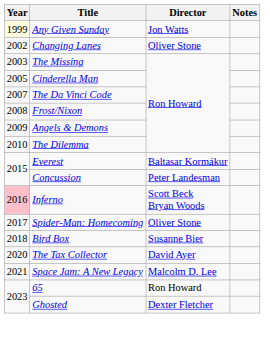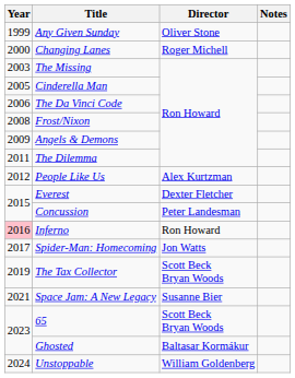 <table class="wikitable">
 <tr>
 <th>Year</th>
 <th>Title</th>
 <th>Director</th>
 <th>Notes</th>
 </tr>
 <tr>
-<td style="background: lightyellow;">1999</td>
+<td>1999</td>
 <td><em><a href='#'>Any Given Sunday</a></em></td>
-<td><a href='#'>Jon Watts</a></td>
+<td><a href='#'>Oliver Stone</a></td>
 <td></td>
 </tr>
 <tr>
-<td>2002</td>
+<td>2000</td>
 <td><em><a href='#'>Changing Lanes</a></em></td>
-<td><a href='#'>Oliver Stone</a></td>
+<td><a href='#'>Roger Michell</a></td>
 <td></td>
 </tr>
 <tr>
 <td>2003</td>
 <td><em><a href='#'>The Missing</a></em></td>
 <td rowspan="6"><a href='#'>Ron Howard</a></td>
 <td></td>
 </tr>
 <tr>
 <td>2005</td>
 <td><em><a href='#'>Cinderella Man</a></em></td>
 <td></td>
 </tr>
 <tr>
-<td>2007</td>
+<td>2006</td>
 <td><em><a href='#'>The Da Vinci Code</a></em></td>
 <td></td>
 </tr>
 <tr>
 <td>2008</td>
 <td><em><a href='#'>Frost/Nixon</a></em></td>
 <td></td>
 </tr>
 <tr>
 <td>2009</td>
 <td><em><a href='#'>Angels & Demons</a></em></td>
 <td></td>
 </tr>
 <tr>
-<td>2010</td>
+<td>2011</td>
 <td><em><a href='#'>The Dilemma</a></em></td>
+<td></td>
+</tr>
+<tr>
+<td>2012</td>
+<td><em><a href='#'>People Like Us</a></em></td>
+<td><a href='#'>Alex Kurtzman</a></td>
 <td></td>
 </tr>
 <tr>
 <td rowspan="2">2015</td>
 <td><em><a href='#'>Everest</a></em></td>
-<td><a href='#'>Baltasar Kormákur</a></td>
+<td><a href='#'>Dexter Fletcher</a></td>
 <td></td>
 </tr>
 <tr>
 <td><em><a href='#'>Concussion</a></em></td>
 <td><a href='#'>Peter Landesman</a></td>
 <td></td>
 </tr>
 <tr>
 <td style="background: pink;">2016</td>
 <td><em><a href='#'>Inferno</a></em></td>
-<td><a href='#'>Scott Beck<br>Bryan Woods</a></td>
+<td>Ron Howard</td>
 <td></td>
 </tr>
 <tr>
 <td>2017</td>
 <td><em><a href='#'>Spider-Man: Homecoming</a></em></td>
-<td><a href='#'>Oliver Stone</a></td>
+<td><a href='#'>Jon Watts</a></td>
 <td></td>
 </tr>
 <tr>
-<td>2018</td>
-<td><em><a href='#'>Bird Box</a></em></td>
-<td><a href='#'>Susanne Bier</a></td>
-<td></td>
-</tr>
-<tr>
-<td>2020</td>
+<td>2019</td>
 <td><em><a href='#'>The Tax Collector</a></em></td>
-<td><a href='#'>David Ayer</a></td>
+<td><a href='#'>Scott Beck<br>Bryan Woods</a></td>
 <td></td>
 </tr>
 <tr>
 <td>2021</td>
 <td><em><a href='#'>Space Jam: A New Legacy</a></em></td>
-<td><a href='#'>Malcolm D. Lee</a></td>
+<td><a href='#'>Susanne Bier</a></td>
 <td></td>
 </tr>
 <tr>
 <td rowspan="2">2023</td>
 <td><em><a href='#'>65</a></em></td>
-<td>Ron Howard</td>
+<td><a href='#'>Scott Beck<br>Bryan Woods</a></td>
 <td></td>
 </tr>
 <tr>
 <td><em><a href='#'>Ghosted</a></em></td>
-<td><a href='#'>Dexter Fletcher</a></td>
+<td><a href='#'>Baltasar Kormákur</a></td>
+<td></td>
+</tr>
+<tr>
+<td>2024</td>
+<td><em><a href='#'>Unstoppable</a></em></td>
+<td><a href='#'>William Goldenberg</a></td>
 <td></td>
 </tr>
 </table>
